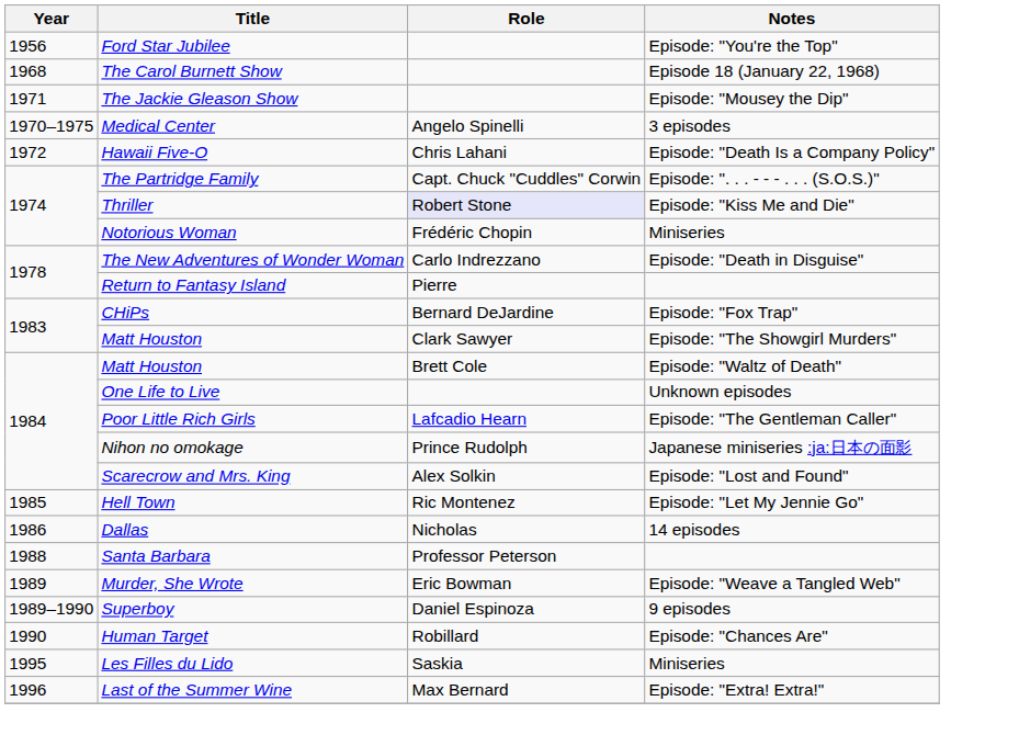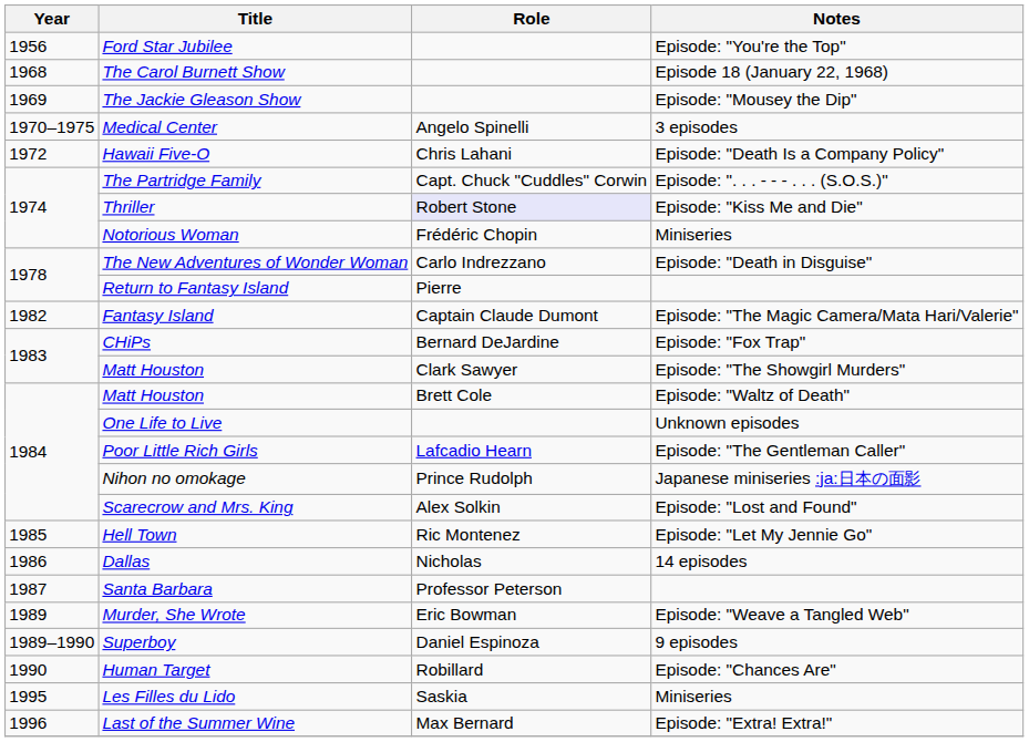 <table class="wikitable" style="font-size: 90%;">
 <tr>
 <th>Year</th>
 <th>Title</th>
 <th>Role</th>
 <th>Notes</th>
 </tr>
 <tr>
 <td>1956</td>
 <td><em><a href='#'>Ford Star Jubilee</a></em></td>
 <td></td>
 <td>Episode: "You're the Top"</td>
 </tr>
 <tr>
 <td>1968</td>
 <td><em><a href='#'>The Carol Burnett Show</a></em></td>
 <td></td>
 <td>Episode 18 (January 22, 1968)</td>
 </tr>
 <tr>
-<td>1971</td>
+<td>1969</td>
 <td><em><a href='#'>The Jackie Gleason Show</a></em></td>
 <td></td>
 <td>Episode: "Mousey the Dip"</td>
 </tr>
 <tr>
 <td>1970–1975</td>
 <td><em><a href='#'>Medical Center</a></em></td>
 <td>Angelo Spinelli</td>
 <td>3 episodes</td>
 </tr>
 <tr>
 <td>1972</td>
 <td><em><a href='#'>Hawaii Five-O</a></em></td>
 <td>Chris Lahani</td>
 <td>Episode: "Death Is a Company Policy"</td>
 </tr>
 <tr>
 <td rowspan=3>1974</td>
 <td><em><a href='#'>The Partridge Family</a></em></td>
 <td>Capt. Chuck "Cuddles" Corwin</td>
 <td>Episode: ". . . - - - . . . (S.O.S.)"</td>
 </tr>
 <tr>
 <td><em><a href='#'>Thriller</a></em></td>
 <td style="background: lavender;">Robert Stone</td>
 <td>Episode: "Kiss Me and Die"</td>
 </tr>
 <tr>
 <td><em><a href='#'>Notorious Woman</a></em></td>
 <td>Frédéric Chopin</td>
 <td>Miniseries</td>
 </tr>
 <tr>
 <td rowspan=2>1978</td>
 <td><em><a href='#'>The New Adventures of Wonder Woman</a></em></td>
 <td>Carlo Indrezzano</td>
 <td>Episode: "Death in Disguise"</td>
 </tr>
 <tr>
 <td><em><a href='#'>Return to Fantasy Island</a></em></td>
 <td>Pierre</td>
 <td></td>
+</tr>
+<tr>
+<td>1982</td>
+<td><em><a href='#'>Fantasy Island</a></em></td>
+<td>Captain Claude Dumont</td>
+<td>Episode: "The Magic Camera/Mata Hari/Valerie"</td>
 </tr>
 <tr>
 <td rowspan=2>1983</td>
 <td><em><a href='#'>CHiPs</a></em></td>
 <td>Bernard DeJardine</td>
 <td>Episode: "Fox Trap"</td>
 </tr>
 <tr>
 <td><em><a href='#'>Matt Houston</a></em></td>
 <td>Clark Sawyer</td>
 <td>Episode: "The Showgirl Murders"</td>
 </tr>
 <tr>
 <td rowspan=5>1984</td>
 <td><em><a href='#'>Matt Houston</a></em></td>
 <td>Brett Cole</td>
 <td>Episode: "Waltz of Death"</td>
 </tr>
 <tr>
 <td><em><a href='#'>One Life to Live</a></em></td>
 <td></td>
 <td>Unknown episodes</td>
 </tr>
 <tr>
 <td><em><a href='#'>Poor Little Rich Girls</a></em></td>
 <td><a href='#'>Lafcadio Hearn</a></td>
 <td>Episode: "The Gentleman Caller"</td>
 </tr>
 <tr>
 <td><em>Nihon no omokage</em></td>
 <td>Prince Rudolph</td>
 <td>Japanese miniseries <a href='#'>:ja:日本の面影</a></td>
 </tr>
 <tr>
 <td><em><a href='#'>Scarecrow and Mrs. King</a></em></td>
 <td>Alex Solkin</td>
 <td>Episode: "Lost and Found"</td>
 </tr>
 <tr>
 <td>1985</td>
 <td><em><a href='#'>Hell Town</a></em></td>
 <td>Ric Montenez</td>
 <td>Episode: "Let My Jennie Go"</td>
 </tr>
 <tr>
 <td>1986</td>
 <td><em><a href='#'>Dallas</a></em></td>
 <td>Nicholas</td>
 <td>14 episodes</td>
 </tr>
 <tr>
-<td>1988</td>
+<td>1987</td>
 <td><em><a href='#'>Santa Barbara</a></em></td>
 <td>Professor Peterson</td>
 <td></td>
 </tr>
 <tr>
 <td>1989</td>
 <td><em><a href='#'>Murder, She Wrote</a></em></td>
 <td>Eric Bowman</td>
 <td>Episode: "Weave a Tangled Web"</td>
 </tr>
 <tr>
 <td>1989–1990</td>
 <td><em><a href='#'>Superboy</a></em></td>
 <td>Daniel Espinoza</td>
 <td>9 episodes</td>
 </tr>
 <tr>
 <td>1990</td>
 <td><em><a href='#'>Human Target</a></em></td>
 <td>Robillard</td>
 <td>Episode: "Chances Are"</td>
 </tr>
 <tr>
 <td>1995</td>
 <td><em><a href='#'>Les Filles du Lido</a></em></td>
 <td>Saskia</td>
 <td>Miniseries</td>
 </tr>
 <tr>
 <td>1996</td>
 <td><em><a href='#'>Last of the Summer Wine</a></em></td>
 <td>Max Bernard</td>
 <td>Episode: "Extra! Extra!"</td>
 </tr>
 <tr>
 </tr>
 </table>
